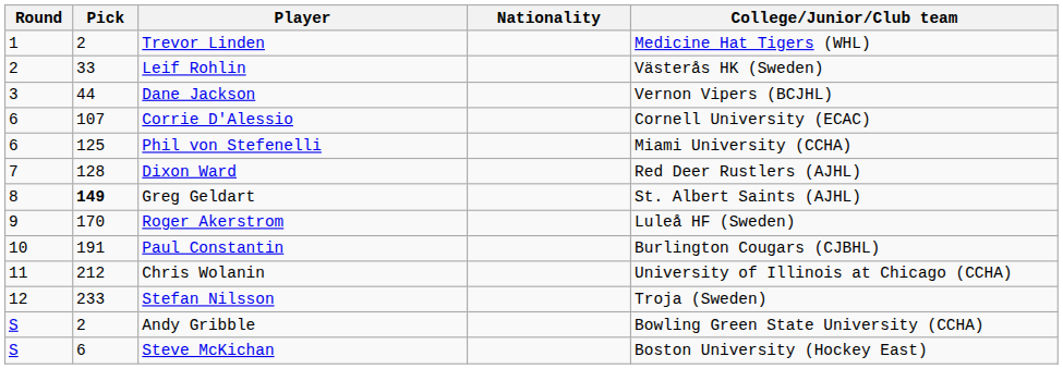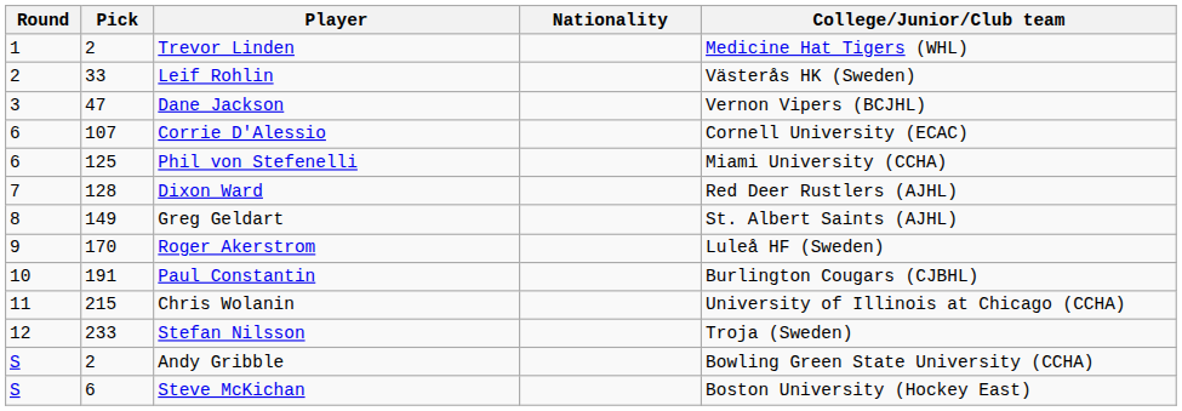 <table class="wikitable">
 <tr>
 <th bgcolor="#DDDDFF" width="5%">Round</th>
 <th bgcolor="#DDDDFF" width="5%">Pick</th>
 <th bgcolor="#DDDDFF" width="25%">Player</th>
 <th bgcolor="#DDDDFF" width="12.5%">Nationality</th>
 <th bgcolor="#DDDDFF" width="32.5%">College/Junior/Club team</th>
 </tr>
 <tr>
 <td>1</td>
 <td>2</td>
 <td><a href='#'>Trevor Linden</a></td>
 <td></td>
 <td><a href='#'>Medicine Hat Tigers</a> (WHL)</td>
 </tr>
 <tr>
 <td>2</td>
 <td>33</td>
 <td><a href='#'>Leif Rohlin</a></td>
 <td></td>
 <td>Västerås HK (Sweden)</td>
 </tr>
 <tr>
 <td>3</td>
-<td>44</td>
+<td>47</td>
 <td><a href='#'>Dane Jackson</a></td>
 <td></td>
 <td>Vernon Vipers (BCJHL)</td>
 </tr>
 <tr>
 <td>6</td>
 <td>107</td>
 <td><a href='#'>Corrie D'Alessio</a></td>
 <td></td>
 <td>Cornell University (ECAC)</td>
 </tr>
 <tr>
 <td>6</td>
 <td>125</td>
 <td><a href='#'>Phil von Stefenelli</a></td>
 <td></td>
 <td>Miami University (CCHA)</td>
 </tr>
 <tr>
 <td>7</td>
 <td>128</td>
 <td><a href='#'>Dixon Ward</a></td>
 <td></td>
 <td>Red Deer Rustlers (AJHL)</td>
 </tr>
 <tr>
 <td>8</td>
-<td><strong>149</strong></td>
+<td>149</td>
 <td>Greg Geldart</td>
 <td></td>
 <td>St. Albert Saints (AJHL)</td>
 </tr>
 <tr>
 <td>9</td>
 <td>170</td>
 <td><a href='#'>Roger Akerstrom</a></td>
 <td></td>
 <td>Luleå HF (Sweden)</td>
 </tr>
 <tr>
 <td>10</td>
 <td>191</td>
 <td><a href='#'>Paul Constantin</a></td>
 <td></td>
 <td>Burlington Cougars (CJBHL)</td>
 </tr>
 <tr>
 <td>11</td>
-<td>212</td>
+<td>215</td>
 <td>Chris Wolanin</td>
 <td></td>
 <td>University of Illinois at Chicago (CCHA)</td>
 </tr>
 <tr>
 <td>12</td>
 <td>233</td>
 <td><a href='#'>Stefan Nilsson</a></td>
 <td></td>
 <td>Troja (Sweden)</td>
 </tr>
 <tr>
 <td><a href='#'>S</a></td>
 <td>2</td>
 <td>Andy Gribble</td>
 <td></td>
 <td>Bowling Green State University (CCHA)</td>
 </tr>
 <tr>
 <td><a href='#'>S</a></td>
 <td>6</td>
 <td><a href='#'>Steve McKichan</a></td>
 <td></td>
 <td>Boston University (Hockey East)</td>
 </tr>
 </table>
